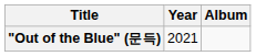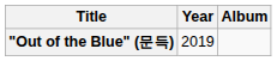 <table class="wikitable plainrowheaders">
 <tr>
 <th scope="col">Title</th>
 <th scope="col">Year</th>
 <th scope="col">Album</th>
 </tr>
 <tr>
 <th scope="row">"Out of the Blue" (문득) <br> </th>
-<td>2021</td>
+<td>2019</td>
 <td></td>
 </tr>
 </table>
